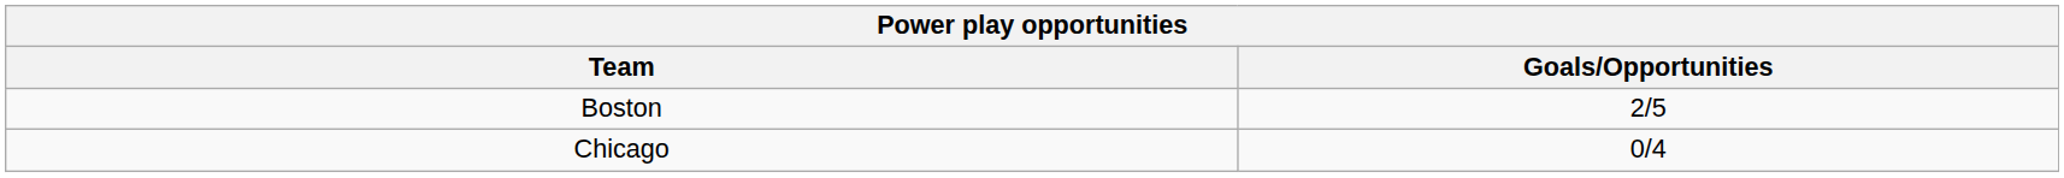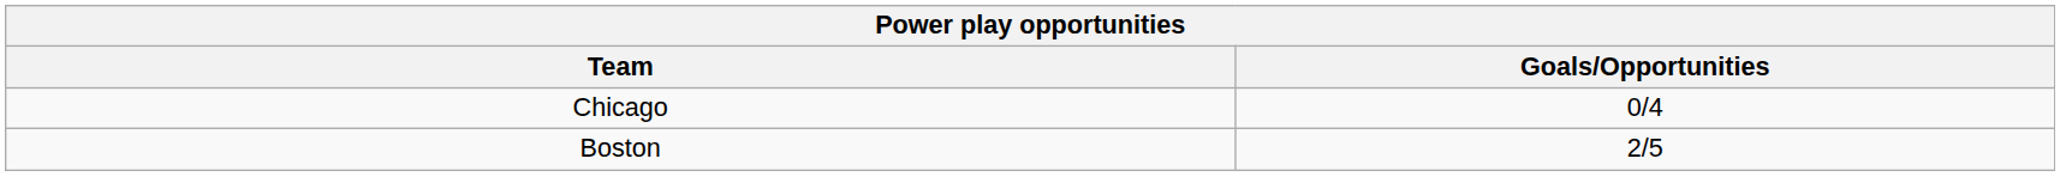 <table class="wikitable" style="width:100%;text-align: center;">
 <tr>
 <th colspan=2>Power play opportunities</th>
 </tr>
 <tr>
 <th style="width:60%;">Team</th>
 <th style="width:40%;">Goals/Opportunities</th>
 </tr>
 <tr>
+<td>Chicago</td>
+<td>0/4</td>
+</tr>
+<tr>
 <td>Boston</td>
 <td>2/5</td>
 </tr>
-<tr>
-<td>Chicago</td>
-<td>0/4</td>
-</tr>
 </table>
